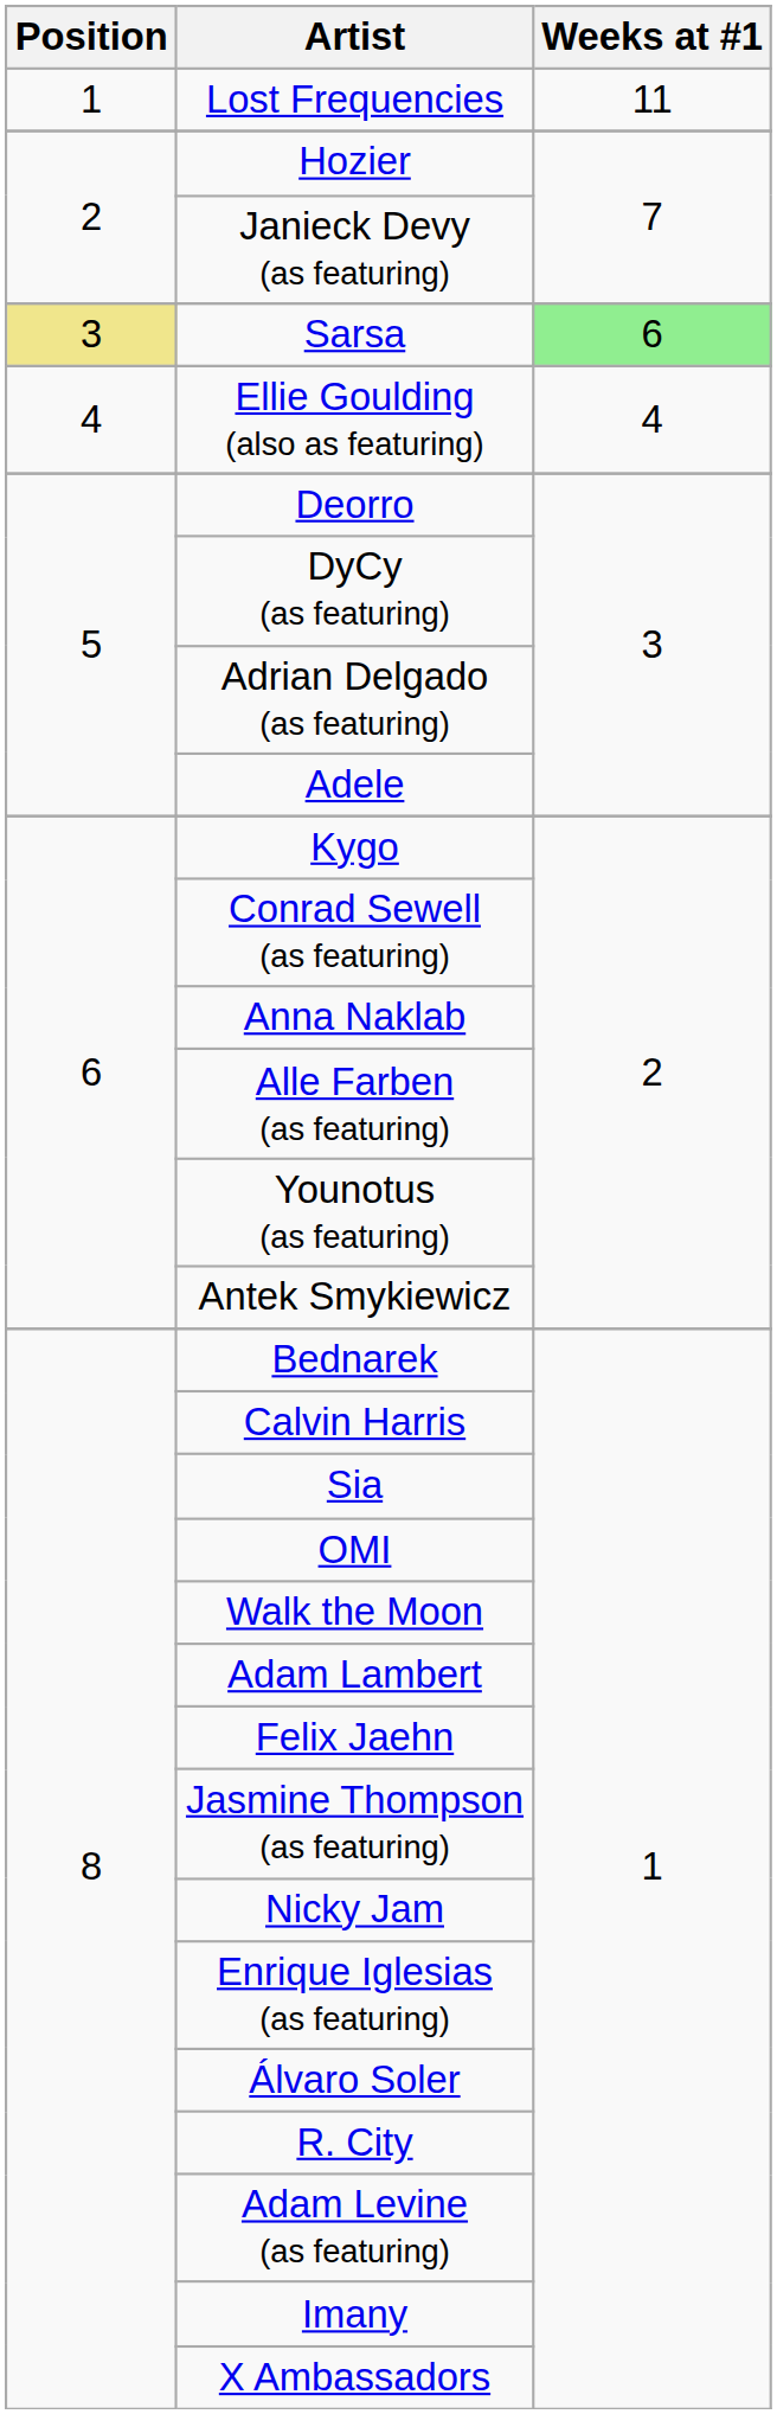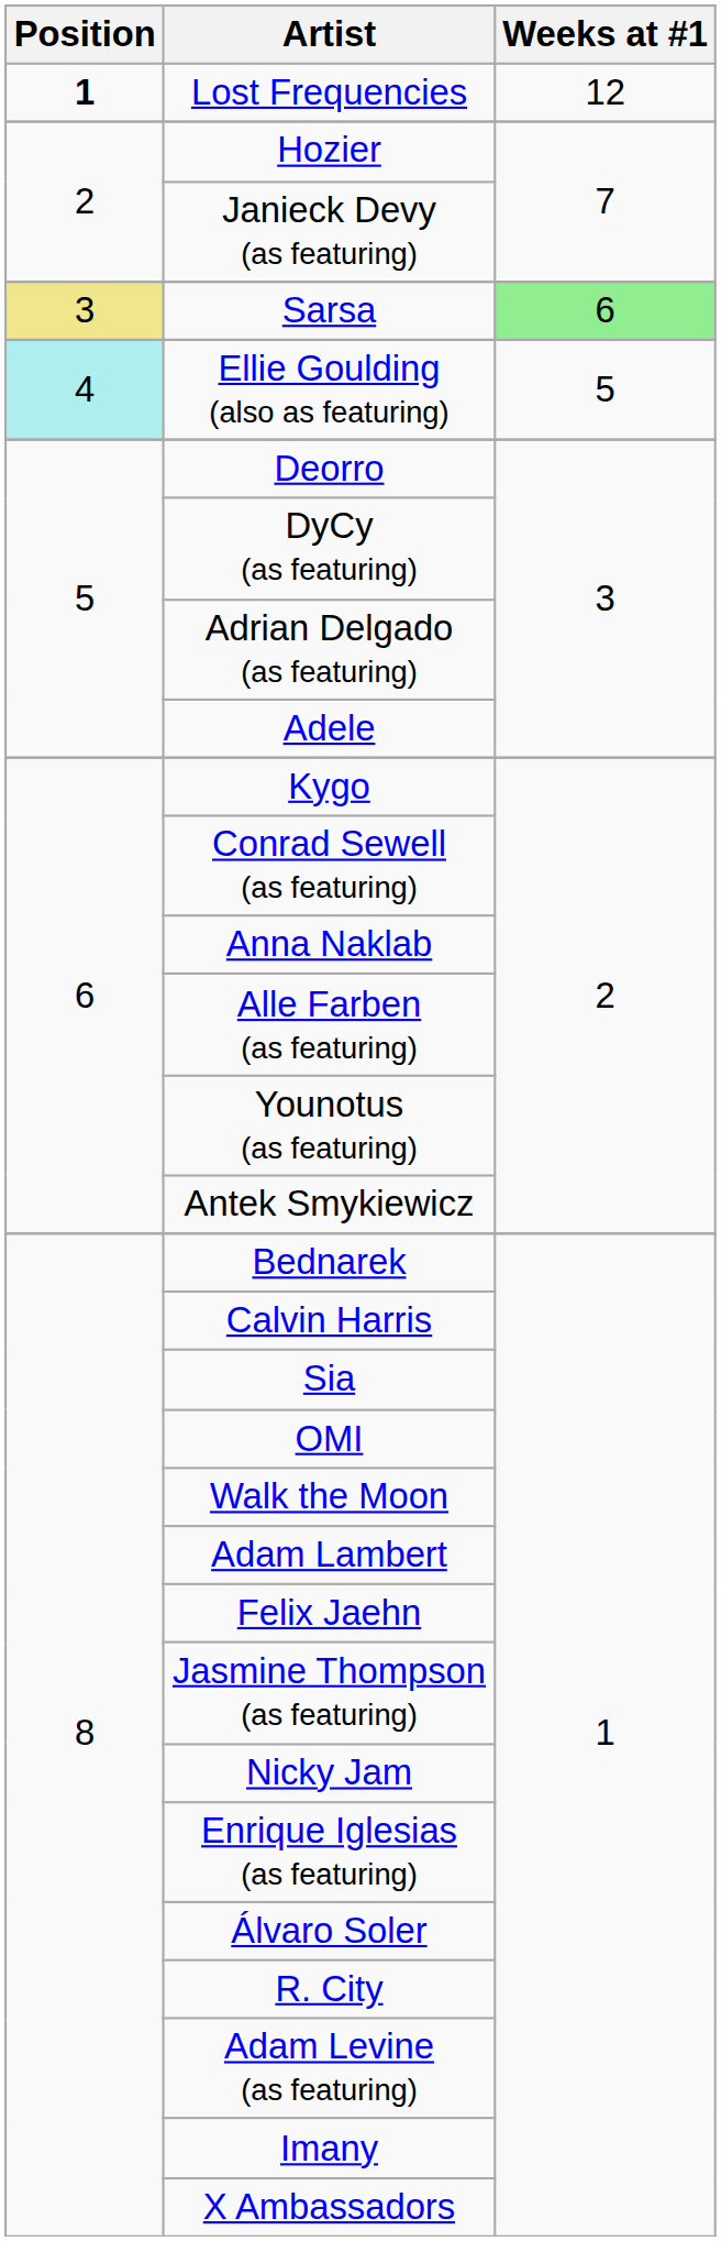 <table class="wikitable" style="font-size:97%;">
 <tr>
 <th>Position</th>
 <th>Artist</th>
 <th>Weeks at #1</th>
 </tr>
 <tr style="text-align:center;">
-<td rowspan="1">1</td>
+<td rowspan="1"><strong>1</strong></td>
 <td style="text-align:center;"><a href='#'>Lost Frequencies</a></td>
-<td style="text-align:center;" rowspan="1">11</td>
+<td style="text-align:center;" rowspan="1">12</td>
 </tr>
 <tr>
 </tr>
 <tr style="text-align:center;">
 <td rowspan="2">2</td>
 <td style="text-align:center;"><a href='#'>Hozier</a></td>
 <td rowspan="2" style="text-align:center;">7</td>
 </tr>
 <tr>
 <td style="text-align:center;">Janieck Devy<br><small>(as featuring)</small></td>
 </tr>
 <tr>
 </tr>
 <tr style="text-align:center;">
 <td rowspan="1" style="background: khaki;">3</td>
 <td style="text-align:center;"><a href='#'>Sarsa</a></td>
 <td style="background: lightgreen; text-align:center;" rowspan="1">6</td>
 </tr>
 <tr>
 </tr>
 <tr style="text-align:center;">
-<td rowspan="1">4</td>
+<td rowspan="1" style="background: paleturquoise;">4</td>
 <td style="text-align:center;"><a href='#'>Ellie Goulding</a><br><small>(also as featuring)</small></td>
-<td style="text-align:center;" rowspan="1">4</td>
+<td style="text-align:center;" rowspan="1">5</td>
 </tr>
 <tr>
 </tr>
 <tr style="text-align:center;">
 <td rowspan="4">5</td>
 <td style="text-align:center;"><a href='#'>Deorro</a></td>
 <td style="text-align:center;" rowspan="4">3</td>
 </tr>
 <tr>
 <td style="text-align:center;">DyCy<br><small>(as featuring)</small></td>
 </tr>
 <tr>
 <td style="text-align:center;">Adrian Delgado<br><small>(as featuring)</small></td>
 </tr>
 <tr>
 <td style="text-align:center;"><a href='#'>Adele</a></td>
 </tr>
 <tr>
 </tr>
 <tr style="text-align:center;">
 <td rowspan="6">6</td>
 <td style="text-align:center;"><a href='#'>Kygo</a></td>
 <td style="text-align:center;" rowspan="6">2</td>
 </tr>
 <tr>
 <td style="text-align:center;"><a href='#'>Conrad Sewell</a><br><small>(as featuring)</small></td>
 </tr>
 <tr>
 <td style="text-align:center;"><a href='#'>Anna Naklab</a></td>
 </tr>
 <tr>
 <td style="text-align:center;"><a href='#'>Alle Farben</a><br><small>(as featuring)</small></td>
 </tr>
 <tr>
 <td style="text-align:center;">Younotus<br><small>(as featuring)</small></td>
 </tr>
 <tr>
 <td style="text-align:center;">Antek Smykiewicz</td>
 </tr>
 <tr>
 </tr>
 <tr style="text-align:center;">
 <td rowspan="15">8</td>
 <td style="text-align:center;"><a href='#'>Bednarek</a></td>
 <td style="text-align:center;" rowspan="15">1</td>
 </tr>
 <tr>
 <td style="text-align:center;"><a href='#'>Calvin Harris</a></td>
 </tr>
 <tr>
 <td style="text-align:center;"><a href='#'>Sia</a></td>
 </tr>
 <tr>
 <td style="text-align:center;"><a href='#'>OMI</a></td>
 </tr>
 <tr>
 <td style="text-align:center;"><a href='#'>Walk the Moon</a></td>
 </tr>
 <tr>
 <td style="text-align:center;"><a href='#'>Adam Lambert</a></td>
 </tr>
 <tr>
 <td style="text-align:center;"><a href='#'>Felix Jaehn</a></td>
 </tr>
 <tr>
 <td style="text-align:center;"><a href='#'>Jasmine Thompson</a><br><small>(as featuring)</small></td>
 </tr>
 <tr>
 <td style="text-align:center;"><a href='#'>Nicky Jam</a></td>
 </tr>
 <tr>
 <td style="text-align:center;"><a href='#'>Enrique Iglesias</a><br><small>(as featuring)</small></td>
 </tr>
 <tr>
 <td style="text-align:center;"><a href='#'>Álvaro Soler</a></td>
 </tr>
 <tr>
 <td style="text-align:center;"><a href='#'>R. City</a></td>
 </tr>
 <tr>
 <td style="text-align:center;"><a href='#'>Adam Levine</a><br><small>(as featuring)</small></td>
 </tr>
 <tr>
 <td style="text-align:center;"><a href='#'>Imany</a></td>
 </tr>
 <tr>
 <td style="text-align:center;"><a href='#'>X Ambassadors</a></td>
 </tr>
 </table>
